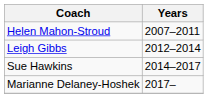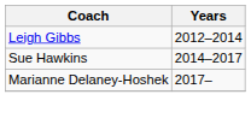 <table class="wikitable collapsible">
 <tr>
 <th>Coach</th>
 <th>Years</th>
-</tr>
-<tr>
-<td><a href='#'>Helen Mahon-Stroud</a></td>
-<td>2007–2011</td>
 </tr>
 <tr>
 <td><a href='#'>Leigh Gibbs</a></td>
 <td>2012–2014</td>
 </tr>
 <tr>
 <td>Sue Hawkins</td>
 <td>2014–2017</td>
 </tr>
 <tr>
 <td>Marianne Delaney-Hoshek</td>
 <td>2017–</td>
 </tr>
 <tr>
 </tr>
 </table>
